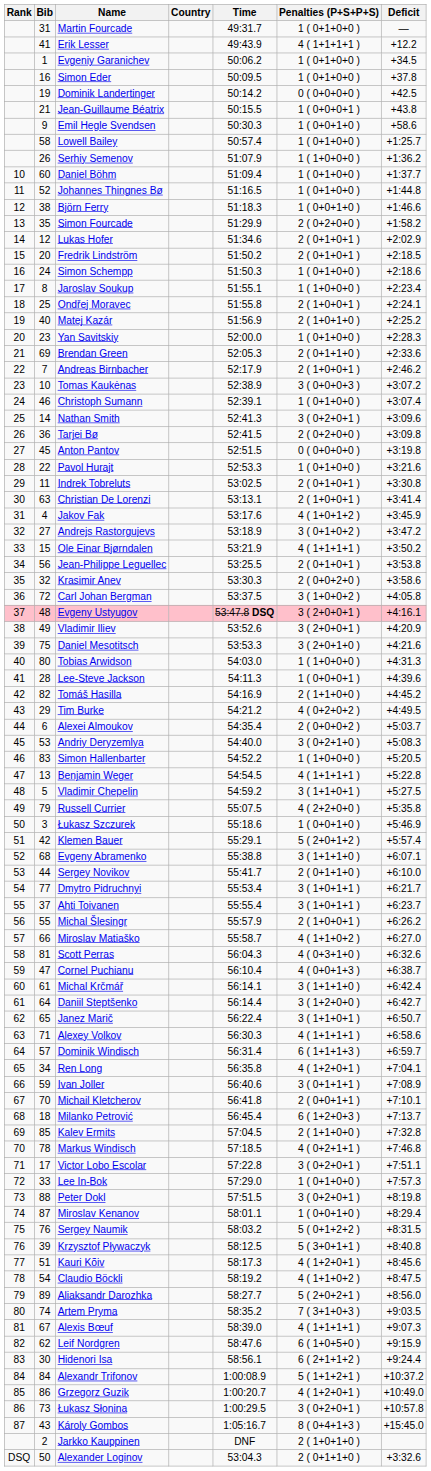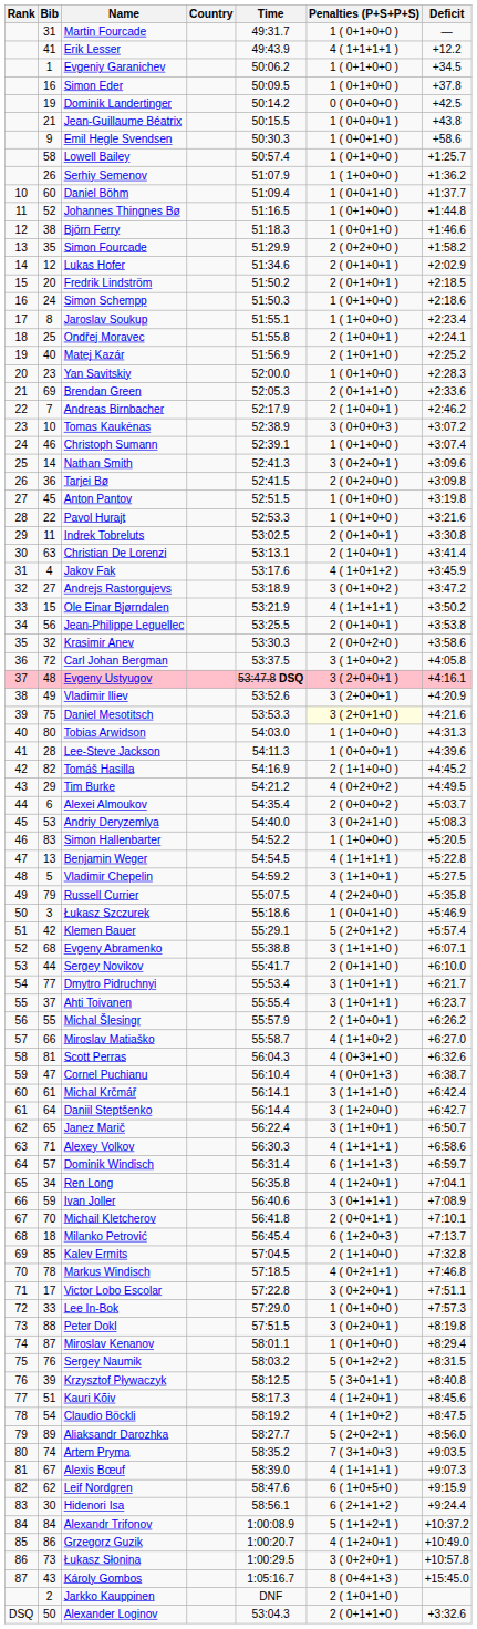 <table class="wikitable sortable" style="text-align:center">
 <tr>
 <th>Rank</th>
 <th>Bib</th>
 <th>Name</th>
 <th>Country</th>
 <th>Time</th>
 <th>Penalties (P+S+P+S)</th>
 <th>Deficit</th>
 </tr>
 <tr>
 <td></td>
 <td>31</td>
 <td align=left><a href='#'>Martin Fourcade</a></td>
 <td align=left></td>
 <td>49:31.7</td>
 <td>1 ( 0+1+0+0 )</td>
 <td>—</td>
 </tr>
 <tr>
 <td></td>
 <td>41</td>
 <td align=left><a href='#'>Erik Lesser</a></td>
 <td align=left></td>
 <td>49:43.9</td>
 <td>4 ( 1+1+1+1 )</td>
 <td>+12.2</td>
 </tr>
 <tr>
 <td></td>
 <td>1</td>
 <td align=left><a href='#'>Evgeniy Garanichev</a></td>
 <td align=left></td>
 <td>50:06.2</td>
 <td>1 ( 0+1+0+0 )</td>
 <td>+34.5</td>
 </tr>
 <tr>
 <td></td>
 <td>16</td>
 <td align=left><a href='#'>Simon Eder</a></td>
 <td align=left></td>
 <td>50:09.5</td>
 <td>1 ( 0+1+0+0 )</td>
 <td>+37.8</td>
 </tr>
 <tr>
 <td></td>
 <td>19</td>
 <td align=left><a href='#'>Dominik Landertinger</a></td>
 <td align=left></td>
 <td>50:14.2</td>
 <td>0 ( 0+0+0+0 )</td>
 <td>+42.5</td>
 </tr>
 <tr>
 <td></td>
 <td>21</td>
 <td align=left><a href='#'>Jean-Guillaume Béatrix</a></td>
 <td align=left></td>
 <td>50:15.5</td>
 <td>1 ( 0+0+0+1 )</td>
 <td>+43.8</td>
 </tr>
 <tr>
 <td></td>
 <td>9</td>
 <td align=left><a href='#'>Emil Hegle Svendsen</a></td>
 <td align=left></td>
 <td>50:30.3</td>
 <td>1 ( 0+0+1+0 )</td>
 <td>+58.6</td>
 </tr>
 <tr>
 <td></td>
 <td>58</td>
 <td align=left><a href='#'>Lowell Bailey</a></td>
 <td align=left></td>
 <td>50:57.4</td>
 <td>1 ( 0+1+0+0 )</td>
 <td>+1:25.7</td>
 </tr>
 <tr>
 <td></td>
 <td>26</td>
 <td align=left><a href='#'>Serhiy Semenov</a></td>
 <td align=left></td>
 <td>51:07.9</td>
 <td>1 ( 1+0+0+0 )</td>
 <td>+1:36.2</td>
 </tr>
 <tr>
 <td>10</td>
 <td>60</td>
 <td align=left><a href='#'>Daniel Böhm</a></td>
 <td align=left></td>
 <td>51:09.4</td>
-<td>1 ( 0+1+0+0 )</td>
+<td>1 ( 0+0+1+0 )</td>
 <td>+1:37.7</td>
 </tr>
 <tr>
 <td>11</td>
 <td>52</td>
 <td align=left><a href='#'>Johannes Thingnes Bø</a></td>
 <td align=left></td>
 <td>51:16.5</td>
 <td>1 ( 0+1+0+0 )</td>
 <td>+1:44.8</td>
 </tr>
 <tr>
 <td>12</td>
 <td>38</td>
 <td align=left><a href='#'>Björn Ferry</a></td>
 <td align=left></td>
 <td>51:18.3</td>
 <td>1 ( 0+0+1+0 )</td>
 <td>+1:46.6</td>
 </tr>
 <tr>
 <td>13</td>
 <td>35</td>
 <td align=left><a href='#'>Simon Fourcade</a></td>
 <td align=left></td>
 <td>51:29.9</td>
 <td>2 ( 0+2+0+0 )</td>
 <td>+1:58.2</td>
 </tr>
 <tr>
 <td>14</td>
 <td>12</td>
 <td align=left><a href='#'>Lukas Hofer</a></td>
 <td align=left></td>
 <td>51:34.6</td>
 <td>2 ( 0+1+0+1 )</td>
 <td>+2:02.9</td>
 </tr>
 <tr>
 <td>15</td>
 <td>20</td>
 <td align=left><a href='#'>Fredrik Lindström</a></td>
 <td align=left></td>
 <td>51:50.2</td>
 <td>2 ( 0+1+0+1 )</td>
 <td>+2:18.5</td>
 </tr>
 <tr>
 <td>16</td>
 <td>24</td>
 <td align=left><a href='#'>Simon Schempp</a></td>
 <td align=left></td>
 <td>51:50.3</td>
 <td>1 ( 0+1+0+0 )</td>
 <td>+2:18.6</td>
 </tr>
 <tr>
 <td>17</td>
 <td>8</td>
 <td align=left><a href='#'>Jaroslav Soukup</a></td>
 <td align=left></td>
 <td>51:55.1</td>
 <td>1 ( 1+0+0+0 )</td>
 <td>+2:23.4</td>
 </tr>
 <tr>
 <td>18</td>
 <td>25</td>
 <td align=left><a href='#'>Ondřej Moravec</a></td>
 <td align=left></td>
 <td>51:55.8</td>
 <td>2 ( 1+0+0+1 )</td>
 <td>+2:24.1</td>
 </tr>
 <tr>
 <td>19</td>
 <td>40</td>
 <td align=left><a href='#'>Matej Kazár</a></td>
 <td align=left></td>
 <td>51:56.9</td>
 <td>2 ( 1+0+1+0 )</td>
 <td>+2:25.2</td>
 </tr>
 <tr>
 <td>20</td>
 <td>23</td>
 <td align=left><a href='#'>Yan Savitskiy</a></td>
 <td align=left></td>
 <td>52:00.0</td>
 <td>1 ( 0+1+0+0 )</td>
 <td>+2:28.3</td>
 </tr>
 <tr>
 <td>21</td>
 <td>69</td>
 <td align=left><a href='#'>Brendan Green</a></td>
 <td align=left></td>
 <td>52:05.3</td>
 <td>2 ( 0+1+1+0 )</td>
 <td>+2:33.6</td>
 </tr>
 <tr>
 <td>22</td>
 <td>7</td>
 <td align=left><a href='#'>Andreas Birnbacher</a></td>
 <td align=left></td>
 <td>52:17.9</td>
 <td>2 ( 1+0+0+1 )</td>
 <td>+2:46.2</td>
 </tr>
 <tr>
 <td>23</td>
 <td>10</td>
 <td align=left><a href='#'>Tomas Kaukėnas</a></td>
 <td align=left></td>
 <td>52:38.9</td>
 <td>3 ( 0+0+0+3 )</td>
 <td>+3:07.2</td>
 </tr>
 <tr>
 <td>24</td>
 <td>46</td>
 <td align=left><a href='#'>Christoph Sumann</a></td>
 <td align=left></td>
 <td>52:39.1</td>
 <td>1 ( 0+1+0+0 )</td>
 <td>+3:07.4</td>
 </tr>
 <tr>
 <td>25</td>
 <td>14</td>
 <td align=left><a href='#'>Nathan Smith</a></td>
 <td align=left></td>
 <td>52:41.3</td>
 <td>3 ( 0+2+0+1 )</td>
 <td>+3:09.6</td>
 </tr>
 <tr>
 <td>26</td>
 <td>36</td>
 <td align=left><a href='#'>Tarjei Bø</a></td>
 <td align=left></td>
 <td>52:41.5</td>
 <td>2 ( 0+2+0+0 )</td>
 <td>+3:09.8</td>
 </tr>
 <tr>
 <td>27</td>
 <td>45</td>
 <td align=left><a href='#'>Anton Pantov</a></td>
 <td align=left></td>
 <td>52:51.5</td>
-<td>0 ( 0+0+0+0 )</td>
+<td>1 ( 0+1+0+0 )</td>
 <td>+3:19.8</td>
 </tr>
 <tr>
 <td>28</td>
 <td>22</td>
 <td align=left><a href='#'>Pavol Hurajt</a></td>
 <td align=left></td>
 <td>52:53.3</td>
 <td>1 ( 0+1+0+0 )</td>
 <td>+3:21.6</td>
 </tr>
 <tr>
 <td>29</td>
 <td>11</td>
 <td align=left><a href='#'>Indrek Tobreluts</a></td>
 <td align=left></td>
 <td>53:02.5</td>
 <td>2 ( 0+1+0+1 )</td>
 <td>+3:30.8</td>
 </tr>
 <tr>
 <td>30</td>
 <td>63</td>
 <td align=left><a href='#'>Christian De Lorenzi</a></td>
 <td align=left></td>
 <td>53:13.1</td>
 <td>2 ( 1+0+0+1 )</td>
 <td>+3:41.4</td>
 </tr>
 <tr>
 <td>31</td>
 <td>4</td>
 <td align=left><a href='#'>Jakov Fak</a></td>
 <td align=left></td>
 <td>53:17.6</td>
 <td>4 ( 1+0+1+2 )</td>
 <td>+3:45.9</td>
 </tr>
 <tr>
 <td>32</td>
 <td>27</td>
 <td align=left><a href='#'>Andrejs Rastorgujevs</a></td>
 <td align=left></td>
 <td>53:18.9</td>
 <td>3 ( 0+1+0+2 )</td>
 <td>+3:47.2</td>
 </tr>
 <tr>
 <td>33</td>
 <td>15</td>
 <td align=left><a href='#'>Ole Einar Bjørndalen</a></td>
 <td align=left></td>
 <td>53:21.9</td>
 <td>4 ( 1+1+1+1 )</td>
 <td>+3:50.2</td>
 </tr>
 <tr>
 <td>34</td>
 <td>56</td>
 <td align=left><a href='#'>Jean-Philippe Leguellec</a></td>
 <td align=left></td>
 <td>53:25.5</td>
 <td>2 ( 0+1+0+1 )</td>
 <td>+3:53.8</td>
 </tr>
 <tr>
 <td>35</td>
 <td>32</td>
 <td align=left><a href='#'>Krasimir Anev</a></td>
 <td align=left></td>
 <td>53:30.3</td>
 <td>2 ( 0+0+2+0 )</td>
 <td>+3:58.6</td>
 </tr>
 <tr>
 <td>36</td>
 <td>72</td>
 <td align=left><a href='#'>Carl Johan Bergman</a></td>
 <td align=left></td>
 <td>53:37.5</td>
 <td>3 ( 1+0+0+2 )</td>
 <td>+4:05.8</td>
 </tr>
 <tr bgcolor=pink>
 <td>37</td>
 <td>48</td>
 <td align=left><a href='#'>Evgeny Ustyugov</a></td>
 <td align=left></td>
 <td><s>53:47.8</s> <strong>DSQ</strong></td>
 <td>3 ( 2+0+0+1 )</td>
 <td>+4:16.1</td>
 </tr>
 <tr>
 <td>38</td>
 <td>49</td>
 <td align=left><a href='#'>Vladimir Iliev</a></td>
 <td align=left></td>
 <td>53:52.6</td>
 <td>3 ( 2+0+0+1 )</td>
 <td>+4:20.9</td>
 </tr>
 <tr>
 <td>39</td>
 <td>75</td>
 <td align=left><a href='#'>Daniel Mesotitsch</a></td>
 <td align=left></td>
 <td>53:53.3</td>
-<td>3 ( 2+0+1+0 )</td>
+<td style="background: lightyellow;">3 ( 2+0+1+0 )</td>
 <td>+4:21.6</td>
 </tr>
 <tr>
 <td>40</td>
 <td>80</td>
 <td align=left><a href='#'>Tobias Arwidson</a></td>
 <td align=left></td>
 <td>54:03.0</td>
 <td>1 ( 1+0+0+0 )</td>
 <td>+4:31.3</td>
 </tr>
 <tr>
 <td>41</td>
 <td>28</td>
 <td align=left><a href='#'>Lee-Steve Jackson</a></td>
 <td align=left></td>
 <td>54:11.3</td>
 <td>1 ( 0+0+0+1 )</td>
 <td>+4:39.6</td>
 </tr>
 <tr>
 <td>42</td>
 <td>82</td>
 <td align=left><a href='#'>Tomáš Hasilla</a></td>
 <td align=left></td>
 <td>54:16.9</td>
 <td>2 ( 1+1+0+0 )</td>
 <td>+4:45.2</td>
 </tr>
 <tr>
 <td>43</td>
 <td>29</td>
 <td align=left><a href='#'>Tim Burke</a></td>
 <td align=left></td>
 <td>54:21.2</td>
 <td>4 ( 0+2+0+2 )</td>
 <td>+4:49.5</td>
 </tr>
 <tr>
 <td>44</td>
 <td>6</td>
 <td align=left><a href='#'>Alexei Almoukov</a></td>
 <td align=left></td>
 <td>54:35.4</td>
 <td>2 ( 0+0+0+2 )</td>
 <td>+5:03.7</td>
 </tr>
 <tr>
 <td>45</td>
 <td>53</td>
 <td align=left><a href='#'>Andriy Deryzemlya</a></td>
 <td align=left></td>
 <td>54:40.0</td>
 <td>3 ( 0+2+1+0 )</td>
 <td>+5:08.3</td>
 </tr>
 <tr>
 <td>46</td>
 <td>83</td>
 <td align=left><a href='#'>Simon Hallenbarter</a></td>
 <td align=left></td>
 <td>54:52.2</td>
 <td>1 ( 1+0+0+0 )</td>
 <td>+5:20.5</td>
 </tr>
 <tr>
 <td>47</td>
 <td>13</td>
 <td align=left><a href='#'>Benjamin Weger</a></td>
 <td align=left></td>
 <td>54:54.5</td>
 <td>4 ( 1+1+1+1 )</td>
 <td>+5:22.8</td>
 </tr>
 <tr>
 <td>48</td>
 <td>5</td>
 <td align=left><a href='#'>Vladimir Chepelin</a></td>
 <td align=left></td>
 <td>54:59.2</td>
 <td>3 ( 1+1+0+1 )</td>
 <td>+5:27.5</td>
 </tr>
 <tr>
 <td>49</td>
 <td>79</td>
 <td align=left><a href='#'>Russell Currier</a></td>
 <td align=left></td>
 <td>55:07.5</td>
 <td>4 ( 2+2+0+0 )</td>
 <td>+5:35.8</td>
 </tr>
 <tr>
 <td>50</td>
 <td>3</td>
 <td align=left><a href='#'>Łukasz Szczurek</a></td>
 <td align=left></td>
 <td>55:18.6</td>
 <td>1 ( 0+0+1+0 )</td>
 <td>+5:46.9</td>
 </tr>
 <tr>
 <td>51</td>
 <td>42</td>
 <td align=left><a href='#'>Klemen Bauer</a></td>
 <td align=left></td>
 <td>55:29.1</td>
 <td>5 ( 2+0+1+2 )</td>
 <td>+5:57.4</td>
 </tr>
 <tr>
 <td>52</td>
 <td>68</td>
 <td align=left><a href='#'>Evgeny Abramenko</a></td>
 <td align=left></td>
 <td>55:38.8</td>
 <td>3 ( 1+1+1+0 )</td>
 <td>+6:07.1</td>
 </tr>
 <tr>
 <td>53</td>
 <td>44</td>
 <td align=left><a href='#'>Sergey Novikov</a></td>
 <td align=left></td>
 <td>55:41.7</td>
 <td>2 ( 0+1+1+0 )</td>
 <td>+6:10.0</td>
 </tr>
 <tr>
 <td>54</td>
 <td>77</td>
 <td align=left><a href='#'>Dmytro Pidruchnyi</a></td>
 <td align=left></td>
 <td>55:53.4</td>
 <td>3 ( 1+0+1+1 )</td>
 <td>+6:21.7</td>
 </tr>
 <tr>
 <td>55</td>
 <td>37</td>
 <td align=left><a href='#'>Ahti Toivanen</a></td>
 <td align=left></td>
 <td>55:55.4</td>
 <td>3 ( 1+0+1+1 )</td>
 <td>+6:23.7</td>
 </tr>
 <tr>
 <td>56</td>
 <td>55</td>
 <td align=left><a href='#'>Michal Šlesingr</a></td>
 <td align=left></td>
 <td>55:57.9</td>
 <td>2 ( 1+0+0+1 )</td>
 <td>+6:26.2</td>
 </tr>
 <tr>
 <td>57</td>
 <td>66</td>
 <td align=left><a href='#'>Miroslav Matiaško</a></td>
 <td align=left></td>
 <td>55:58.7</td>
 <td>4 ( 1+1+0+2 )</td>
 <td>+6:27.0</td>
 </tr>
 <tr>
 <td>58</td>
 <td>81</td>
 <td align=left><a href='#'>Scott Perras</a></td>
 <td align=left></td>
 <td>56:04.3</td>
 <td>4 ( 0+3+1+0 )</td>
 <td>+6:32.6</td>
 </tr>
 <tr>
 <td>59</td>
 <td>47</td>
 <td align=left><a href='#'>Cornel Puchianu</a></td>
 <td align=left></td>
 <td>56:10.4</td>
 <td>4 ( 0+0+1+3 )</td>
 <td>+6:38.7</td>
 </tr>
 <tr>
 <td>60</td>
 <td>61</td>
 <td align=left><a href='#'>Michal Krčmář</a></td>
 <td align=left></td>
 <td>56:14.1</td>
 <td>3 ( 1+1+1+0 )</td>
 <td>+6:42.4</td>
 </tr>
 <tr>
 <td>61</td>
 <td>64</td>
 <td align=left><a href='#'>Daniil Steptšenko</a></td>
 <td align=left></td>
 <td>56:14.4</td>
 <td>3 ( 1+2+0+0 )</td>
 <td>+6:42.7</td>
 </tr>
 <tr>
 <td>62</td>
 <td>65</td>
 <td align=left><a href='#'>Janez Marič</a></td>
 <td align=left></td>
 <td>56:22.4</td>
 <td>3 ( 1+1+0+1 )</td>
 <td>+6:50.7</td>
 </tr>
 <tr>
 <td>63</td>
 <td>71</td>
 <td align=left><a href='#'>Alexey Volkov</a></td>
 <td align=left></td>
 <td>56:30.3</td>
 <td>4 ( 1+1+1+1 )</td>
 <td>+6:58.6</td>
 </tr>
 <tr>
 <td>64</td>
 <td>57</td>
 <td align=left><a href='#'>Dominik Windisch</a></td>
 <td align=left></td>
 <td>56:31.4</td>
 <td>6 ( 1+1+1+3 )</td>
 <td>+6:59.7</td>
 </tr>
 <tr>
 <td>65</td>
 <td>34</td>
 <td align=left><a href='#'>Ren Long</a></td>
 <td align=left></td>
 <td>56:35.8</td>
 <td>4 ( 1+2+0+1 )</td>
 <td>+7:04.1</td>
 </tr>
 <tr>
 <td>66</td>
 <td>59</td>
 <td align=left><a href='#'>Ivan Joller</a></td>
 <td align=left></td>
 <td>56:40.6</td>
 <td>3 ( 0+1+1+1 )</td>
 <td>+7:08.9</td>
 </tr>
 <tr>
 <td>67</td>
 <td>70</td>
 <td align=left><a href='#'>Michail Kletcherov</a></td>
 <td align=left></td>
 <td>56:41.8</td>
 <td>2 ( 0+0+1+1 )</td>
 <td>+7:10.1</td>
 </tr>
 <tr>
 <td>68</td>
 <td>18</td>
 <td align=left><a href='#'>Milanko Petrović</a></td>
 <td align=left></td>
 <td>56:45.4</td>
 <td>6 ( 1+2+0+3 )</td>
 <td>+7:13.7</td>
 </tr>
 <tr>
 <td>69</td>
 <td>85</td>
 <td align=left><a href='#'>Kalev Ermits</a></td>
 <td align=left></td>
 <td>57:04.5</td>
 <td>2 ( 1+1+0+0 )</td>
 <td>+7:32.8</td>
 </tr>
 <tr>
 <td>70</td>
 <td>78</td>
 <td align=left><a href='#'>Markus Windisch</a></td>
 <td align=left></td>
 <td>57:18.5</td>
 <td>4 ( 0+2+1+1 )</td>
 <td>+7:46.8</td>
 </tr>
 <tr>
 <td>71</td>
 <td>17</td>
 <td align=left><a href='#'>Victor Lobo Escolar</a></td>
 <td align=left></td>
 <td>57:22.8</td>
 <td>3 ( 0+2+0+1 )</td>
 <td>+7:51.1</td>
 </tr>
 <tr>
 <td>72</td>
 <td>33</td>
 <td align=left><a href='#'>Lee In-Bok</a></td>
 <td align=left></td>
 <td>57:29.0</td>
 <td>1 ( 0+1+0+0 )</td>
 <td>+7:57.3</td>
 </tr>
 <tr>
 <td>73</td>
 <td>88</td>
 <td align=left><a href='#'>Peter Dokl</a></td>
 <td align=left></td>
 <td>57:51.5</td>
 <td>3 ( 0+2+0+1 )</td>
 <td>+8:19.8</td>
 </tr>
 <tr>
 <td>74</td>
 <td>87</td>
 <td align=left><a href='#'>Miroslav Kenanov</a></td>
 <td align=left></td>
 <td>58:01.1</td>
-<td>1 ( 0+0+1+0 )</td>
+<td>1 ( 0+1+0+0 )</td>
 <td>+8:29.4</td>
 </tr>
 <tr>
 <td>75</td>
 <td>76</td>
 <td align=left><a href='#'>Sergey Naumik</a></td>
 <td align=left></td>
 <td>58:03.2</td>
 <td>5 ( 0+1+2+2 )</td>
 <td>+8:31.5</td>
 </tr>
 <tr>
 <td>76</td>
 <td>39</td>
 <td align=left><a href='#'>Krzysztof Pływaczyk</a></td>
 <td align=left></td>
 <td>58:12.5</td>
 <td>5 ( 3+0+1+1 )</td>
 <td>+8:40.8</td>
 </tr>
 <tr>
 <td>77</td>
 <td>51</td>
 <td align=left><a href='#'>Kauri Kõiv</a></td>
 <td align=left></td>
 <td>58:17.3</td>
 <td>4 ( 1+2+0+1 )</td>
 <td>+8:45.6</td>
 </tr>
 <tr>
 <td>78</td>
 <td>54</td>
 <td align=left><a href='#'>Claudio Böckli</a></td>
 <td align=left></td>
 <td>58:19.2</td>
 <td>4 ( 1+1+0+2 )</td>
 <td>+8:47.5</td>
 </tr>
 <tr>
 <td>79</td>
 <td>89</td>
 <td align=left><a href='#'>Aliaksandr Darozhka</a></td>
 <td align=left></td>
 <td>58:27.7</td>
 <td>5 ( 2+0+2+1 )</td>
 <td>+8:56.0</td>
 </tr>
 <tr>
 <td>80</td>
 <td>74</td>
 <td align=left><a href='#'>Artem Pryma</a></td>
 <td align=left></td>
 <td>58:35.2</td>
 <td>7 ( 3+1+0+3 )</td>
 <td>+9:03.5</td>
 </tr>
 <tr>
 <td>81</td>
 <td>67</td>
 <td align=left><a href='#'>Alexis Bœuf</a></td>
 <td align=left></td>
 <td>58:39.0</td>
 <td>4 ( 1+1+1+1 )</td>
 <td>+9:07.3</td>
 </tr>
 <tr>
 <td>82</td>
 <td>62</td>
 <td align=left><a href='#'>Leif Nordgren</a></td>
 <td align=left></td>
 <td>58:47.6</td>
 <td>6 ( 1+0+5+0 )</td>
 <td>+9:15.9</td>
 </tr>
 <tr>
 <td>83</td>
 <td>30</td>
 <td align=left><a href='#'>Hidenori Isa</a></td>
 <td align=left></td>
 <td>58:56.1</td>
 <td>6 ( 2+1+1+2 )</td>
 <td>+9:24.4</td>
 </tr>
 <tr>
 <td>84</td>
 <td>84</td>
 <td align=left><a href='#'>Alexandr Trifonov</a></td>
 <td align=left></td>
 <td>1:00:08.9</td>
 <td>5 ( 1+1+2+1 )</td>
 <td>+10:37.2</td>
 </tr>
 <tr>
 <td>85</td>
 <td>86</td>
 <td align=left><a href='#'>Grzegorz Guzik</a></td>
 <td align=left></td>
 <td>1:00:20.7</td>
 <td>4 ( 1+2+0+1 )</td>
 <td>+10:49.0</td>
 </tr>
 <tr>
 <td>86</td>
 <td>73</td>
 <td align=left><a href='#'>Łukasz Słonina</a></td>
 <td align=left></td>
 <td>1:00:29.5</td>
 <td>3 ( 0+2+0+1 )</td>
 <td>+10:57.8</td>
 </tr>
 <tr>
 <td>87</td>
 <td>43</td>
 <td align=left><a href='#'>Károly Gombos</a></td>
 <td align=left></td>
 <td>1:05:16.7</td>
 <td>8 ( 0+4+1+3 )</td>
 <td>+15:45.0</td>
 </tr>
 <tr>
 <td></td>
 <td>2</td>
 <td align=left><a href='#'>Jarkko Kauppinen</a></td>
 <td align=left></td>
 <td>DNF</td>
 <td>2 ( 1+0+1+0 )</td>
 <td></td>
 </tr>
 <tr>
 <td>DSQ</td>
 <td>50</td>
 <td align=left><a href='#'>Alexander Loginov</a></td>
 <td align=left></td>
 <td>53:04.3</td>
 <td>2 ( 0+1+1+0 )</td>
 <td>+3:32.6</td>
 </tr>
 </table>
